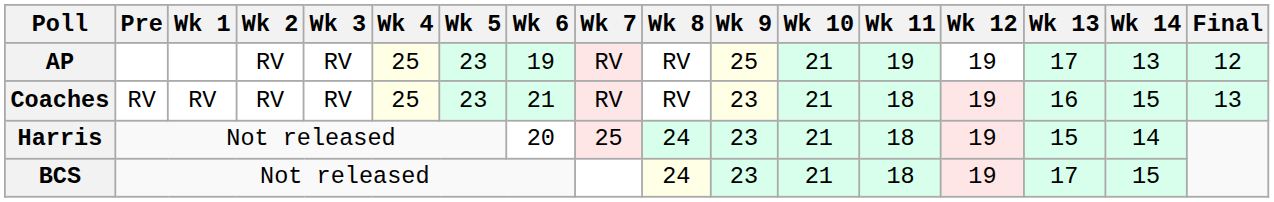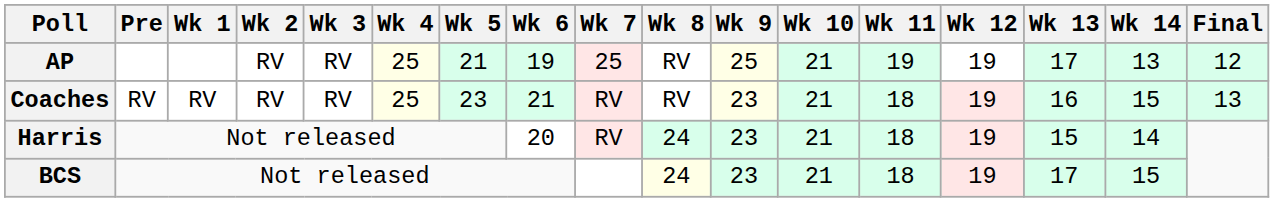 <table class="wikitable" style="white-space:nowrap;">
 <tr>
 <th>Poll</th>
 <th>Pre</th>
 <th>Wk 1</th>
 <th>Wk 2</th>
 <th>Wk 3</th>
 <th>Wk 4</th>
 <th>Wk 5</th>
 <th>Wk 6</th>
 <th>Wk 7</th>
 <th>Wk 8</th>
 <th>Wk 9</th>
 <th>Wk 10</th>
 <th>Wk 11</th>
 <th>Wk 12</th>
 <th>Wk 13</th>
 <th>Wk 14</th>
 <th>Final</th>
 </tr>
 <tr style="text-align:center;">
 <th>AP</th>
 <td style="background:#FFF;"></td>
 <td style="background:#FFF;"></td>
 <td style="background:#FFF;">RV</td>
 <td style="background:#FFF;">RV</td>
 <td style="background:#FFFFE6;">25</td>
-<td style="background:#D8FFEB;">23</td>
+<td style="background:#D8FFEB;">21</td>
 <td style="background:#D8FFEB;">19</td>
-<td style="background:#FFE6E6">RV</td>
+<td style="background:#FFE6E6;">25</td>
 <td style="background:#FFF;">RV</td>
 <td style="background:#FFFFE6;">25</td>
 <td style="background:#D8FFEB;">21</td>
 <td style="background:#D8FFEB;">19</td>
 <td style="background:#FFF;">19</td>
 <td style="background:#D8FFEB;">17</td>
 <td style="background:#D8FFEB;">13</td>
 <td style="background:#D8FFEB;">12</td>
 </tr>
 <tr style="text-align:center;">
 <th>Coaches</th>
 <td style="background:#FFF;">RV</td>
 <td style="background:#FFF;">RV</td>
 <td style="background:#FFF;">RV</td>
 <td style="background:#FFF;">RV</td>
 <td style="background:#FFFFE6;">25</td>
 <td style="background:#D8FFEB;">23</td>
 <td style="background:#D8FFEB;">21</td>
 <td style="background:#FFE6E6;">RV</td>
 <td style="background:#FFF;">RV</td>
 <td style="background:#FFFFE6;">23</td>
 <td style="background:#D8FFEB;">21</td>
 <td style="background:#D8FFEB;">18</td>
 <td style="background:#FFE6E6;">19</td>
 <td style="background:#D8FFEB;">16</td>
 <td style="background:#D8FFEB;">15</td>
 <td style="background:#D8FFEB;">13</td>
 </tr>
 <tr style="text-align:center;">
 <th>Harris</th>
 <td colspan="6">Not released</td>
 <td style="background:#FFF;">20</td>
-<td style="background:#FFE6E6;">25</td>
+<td style="background:#FFE6E6">RV</td>
 <td style="background:#D8FFEB;">24</td>
 <td style="background:#D8FFEB;">23</td>
 <td style="background:#D8FFEB;">21</td>
 <td style="background:#D8FFEB;">18</td>
 <td style="background:#FFE6E6;">19</td>
 <td style="background:#D8FFEB;">15</td>
 <td style="background:#D8FFEB;">14</td>
 </tr>
 <tr style="text-align:center;">
 <th>BCS</th>
 <td colspan="7">Not released</td>
 <td style="background:#FFF;"></td>
 <td style="background:#FFFFE6;">24</td>
 <td style="background:#D8FFEB;">23</td>
 <td style="background:#D8FFEB;">21</td>
 <td style="background:#D8FFEB;">18</td>
 <td style="background:#FFE6E6;">19</td>
 <td style="background:#D8FFEB;">17</td>
 <td style="background:#D8FFEB;">15</td>
 </tr>
 </table>
